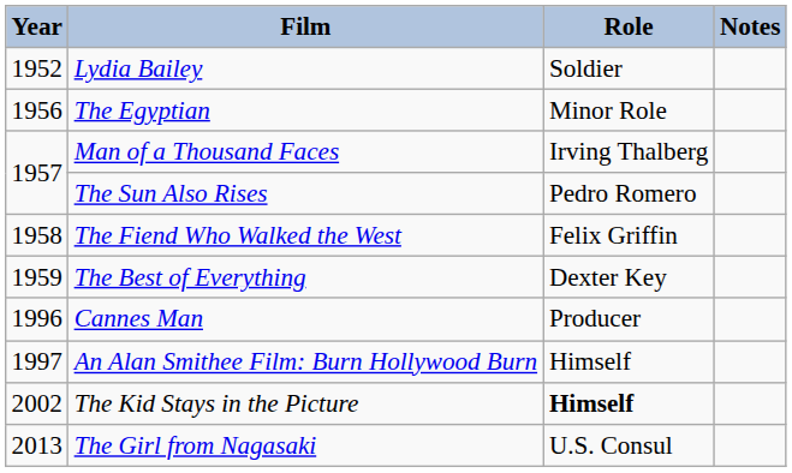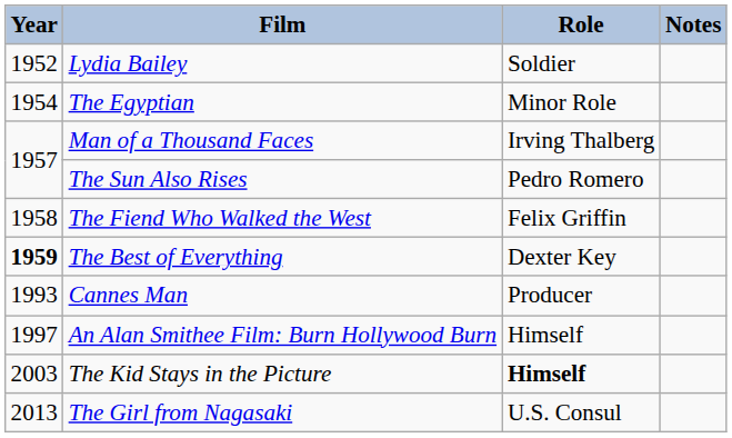 <table class="wikitable" style="font-size:95%;">
 <tr>
 <th style="background:#B0C4DE;">Year</th>
 <th style="background:#B0C4DE;">Film</th>
 <th style="background:#B0C4DE;">Role</th>
 <th style="background:#B0C4DE;">Notes</th>
 </tr>
 <tr>
 <td>1952</td>
 <td><em><a href='#'>Lydia Bailey</a></em></td>
 <td>Soldier</td>
 <td></td>
 </tr>
 <tr>
-<td>1956</td>
+<td>1954</td>
 <td><em><a href='#'>The Egyptian</a></em></td>
 <td>Minor Role</td>
 <td></td>
 </tr>
 <tr>
 <td rowspan="2">1957</td>
 <td><em><a href='#'>Man of a Thousand Faces</a></em></td>
 <td>Irving Thalberg</td>
 <td></td>
 </tr>
 <tr>
 <td><em><a href='#'>The Sun Also Rises</a></em></td>
 <td>Pedro Romero</td>
 <td></td>
 </tr>
 <tr>
 <td>1958</td>
 <td><em><a href='#'>The Fiend Who Walked the West</a></em></td>
 <td>Felix Griffin</td>
 <td></td>
 </tr>
 <tr>
-<td>1959</td>
+<td><strong>1959</strong></td>
 <td><em><a href='#'>The Best of Everything</a></em></td>
 <td>Dexter Key</td>
 <td></td>
 </tr>
 <tr>
-<td>1996</td>
+<td>1993</td>
 <td><em><a href='#'>Cannes Man</a></em></td>
 <td>Producer</td>
 <td></td>
 </tr>
 <tr>
 <td>1997</td>
 <td><em><a href='#'>An Alan Smithee Film: Burn Hollywood Burn</a></em></td>
 <td>Himself</td>
 <td></td>
 </tr>
 <tr>
-<td>2002</td>
+<td>2003</td>
 <td><em>The Kid Stays in the Picture</em></td>
 <td><strong>Himself</strong></td>
 <td></td>
 </tr>
 <tr>
 <td>2013</td>
 <td><em><a href='#'>The Girl from Nagasaki</a></em></td>
 <td>U.S. Consul</td>
 <td></td>
 </tr>
 </table>
